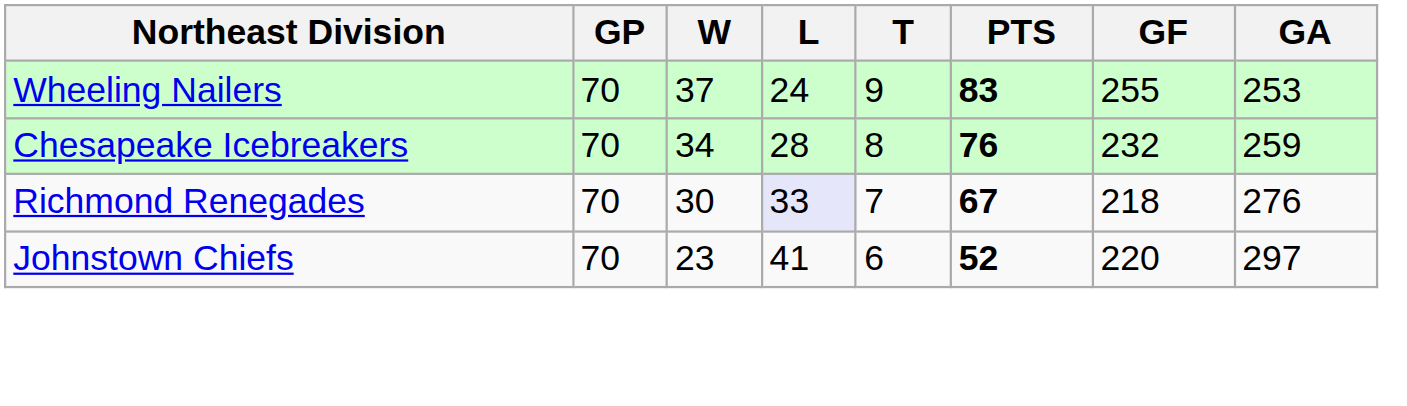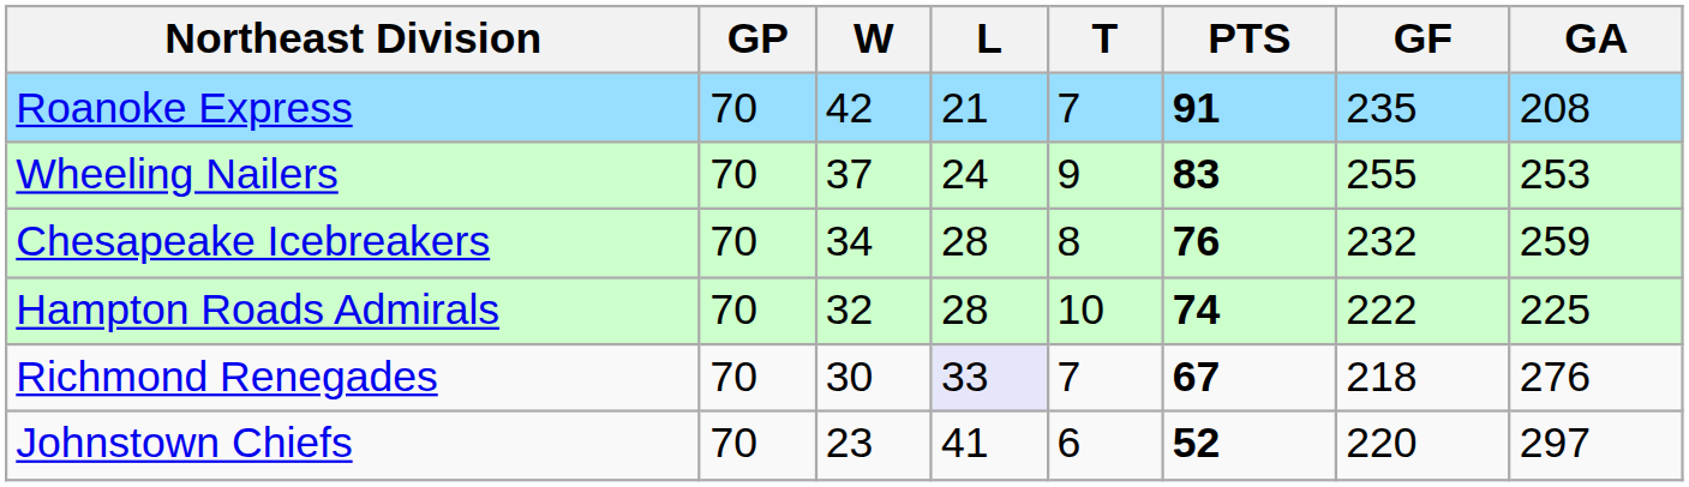 <table class="wikitable">
 <tr>
 <th bgcolor="#DDDDFF" width="30%">Northeast Division</th>
 <th bgcolor="#DDDDFF" width="5%">GP</th>
 <th bgcolor="#DDDDFF" width="5%">W</th>
 <th bgcolor="#DDDDFF" width="5%">L</th>
 <th bgcolor="#DDDDFF" width="5%">T</th>
 <th bgcolor="#DDDDFF" width="7.5%">PTS</th>
 <th bgcolor="#DDDDFF" width="7.5%">GF</th>
 <th bgcolor="#DDDDFF" width="7.5%">GA</th>
+</tr>
+<tr bgcolor="#97DEFF">
+<td><a href='#'>Roanoke Express</a></td>
+<td>70</td>
+<td>42</td>
+<td>21</td>
+<td>7</td>
+<td><strong>91</strong></td>
+<td>235</td>
+<td>208</td>
 </tr>
 <tr bgcolor="#ccffcc">
 <td><a href='#'>Wheeling Nailers</a></td>
 <td>70</td>
 <td>37</td>
 <td>24</td>
 <td>9</td>
 <td><strong>83</strong></td>
 <td>255</td>
 <td>253</td>
 </tr>
 <tr bgcolor="#ccffcc">
 <td><a href='#'>Chesapeake Icebreakers</a></td>
 <td>70</td>
 <td>34</td>
 <td>28</td>
 <td>8</td>
 <td><strong>76</strong></td>
 <td>232</td>
 <td>259</td>
+</tr>
+<tr bgcolor="#ccffcc">
+<td><a href='#'>Hampton Roads Admirals</a></td>
+<td>70</td>
+<td>32</td>
+<td>28</td>
+<td>10</td>
+<td><strong>74</strong></td>
+<td>222</td>
+<td>225</td>
 </tr>
 <tr>
 <td><a href='#'>Richmond Renegades</a></td>
 <td>70</td>
 <td>30</td>
 <td style="background: lavender;">33</td>
 <td>7</td>
 <td><strong>67</strong></td>
 <td>218</td>
 <td>276</td>
 </tr>
 <tr>
 <td><a href='#'>Johnstown Chiefs</a></td>
 <td>70</td>
 <td>23</td>
 <td>41</td>
 <td>6</td>
 <td><strong>52</strong></td>
 <td>220</td>
 <td>297</td>
 </tr>
 </table>
